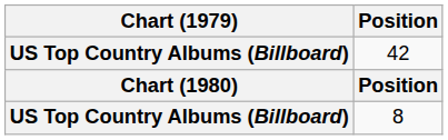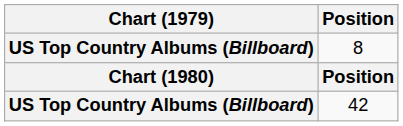 <table class="wikitable plainrowheaders" style="text-align:center">
 <tr>
 <th scope="col">Chart (1979)</th>
 <th scope="col">Position</th>
 </tr>
 <tr>
 <th scope="row">US Top Country Albums (<em>Billboard</em>)</th>
-<td>42</td>
+<td>8</td>
 </tr>
 <tr>
 <th scope="col">Chart (1980)</th>
 <th scope="col">Position</th>
 </tr>
 <tr>
 <th scope="row">US Top Country Albums (<em>Billboard</em>)</th>
-<td>8</td>
+<td>42</td>
 </tr>
 </table>
